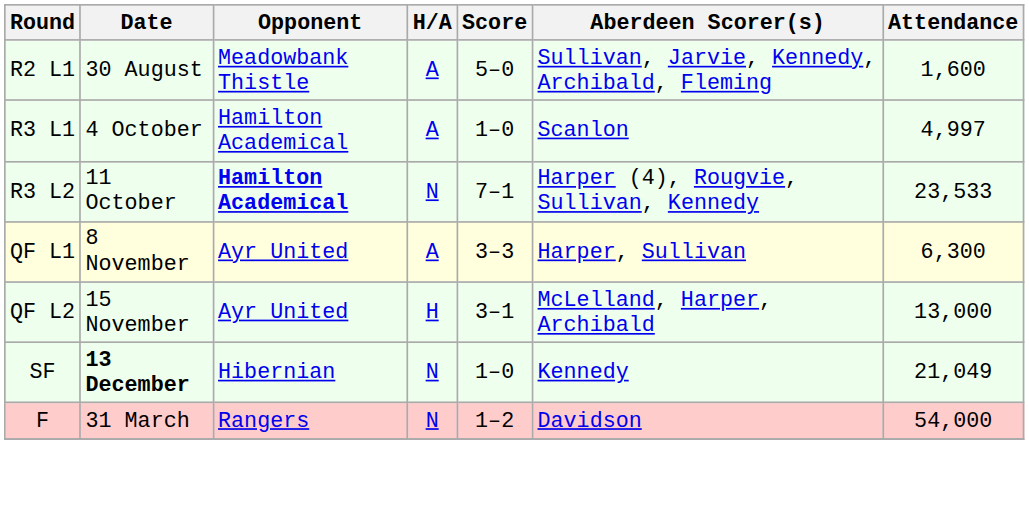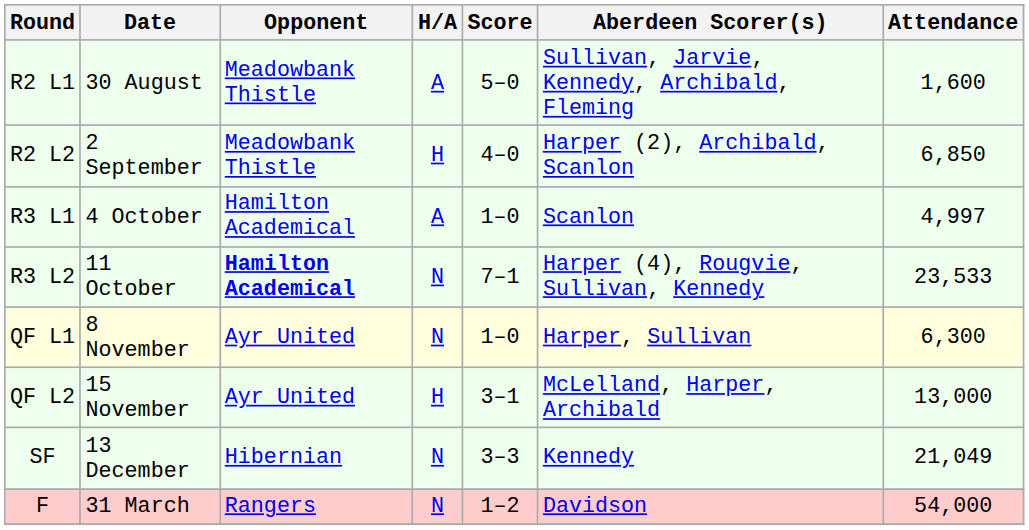 <table class="wikitable" style="text-align:center">
 <tr>
 <th>Round</th>
 <th>Date</th>
 <th>Opponent</th>
 <th>H/A</th>
 <th>Score</th>
 <th>Aberdeen Scorer(s)</th>
 <th>Attendance</th>
 </tr>
 <tr bgcolor=#EEFFEE>
 <td>R2 L1</td>
 <td align=left>30 August</td>
 <td align=left><a href='#'>Meadowbank Thistle</a></td>
 <td><a href='#'>A</a></td>
 <td>5–0</td>
 <td align=left><a href='#'>Sullivan</a>, <a href='#'>Jarvie</a>, <a href='#'>Kennedy</a>, <a href='#'>Archibald</a>, <a href='#'>Fleming</a></td>
 <td>1,600</td>
+</tr>
+<tr bgcolor=#EEFFEE>
+<td>R2 L2</td>
+<td align=left>2 September</td>
+<td align=left><a href='#'>Meadowbank Thistle</a></td>
+<td><a href='#'>H</a></td>
+<td>4–0</td>
+<td align=left><a href='#'>Harper</a> (2), <a href='#'>Archibald</a>, <a href='#'>Scanlon</a></td>
+<td>6,850</td>
 </tr>
 <tr bgcolor=#EEFFEE>
 <td>R3 L1</td>
 <td align=left>4 October</td>
 <td align=left><a href='#'>Hamilton Academical</a></td>
 <td><a href='#'>A</a></td>
 <td>1–0</td>
 <td align=left><a href='#'>Scanlon</a></td>
 <td>4,997</td>
 </tr>
 <tr bgcolor=#EEFFEE>
 <td>R3 L2</td>
 <td align=left>11 October</td>
 <td align=left><strong><a href='#'>Hamilton Academical</a></strong></td>
 <td><a href='#'>N</a></td>
 <td>7–1</td>
 <td align=left><a href='#'>Harper</a> (4), <a href='#'>Rougvie</a>, <a href='#'>Sullivan</a>, <a href='#'>Kennedy</a></td>
 <td>23,533</td>
 </tr>
 <tr bgcolor=#FFFFDD>
 <td>QF L1</td>
 <td align=left>8 November</td>
 <td align=left><a href='#'>Ayr United</a></td>
-<td><a href='#'>A</a></td>
-<td>3–3</td>
+<td><a href='#'>N</a></td>
+<td>1–0</td>
 <td align=left><a href='#'>Harper</a>, <a href='#'>Sullivan</a></td>
 <td>6,300</td>
 </tr>
 <tr bgcolor=#EEFFEE>
 <td>QF L2</td>
 <td align=left>15 November</td>
 <td align=left><a href='#'>Ayr United</a></td>
 <td><a href='#'>H</a></td>
 <td>3–1</td>
 <td align=left><a href='#'>McLelland</a>, <a href='#'>Harper</a>, <a href='#'>Archibald</a></td>
 <td>13,000</td>
 </tr>
 <tr bgcolor=#EEFFEE>
 <td>SF</td>
-<td align=left><strong>13 December</strong></td>
+<td align=left>13 December</td>
 <td align=left><a href='#'>Hibernian</a></td>
 <td><a href='#'>N</a></td>
-<td>1–0</td>
+<td>3–3</td>
 <td align=left><a href='#'>Kennedy</a></td>
 <td>21,049</td>
 </tr>
 <tr bgcolor=#FFCCCC>
 <td>F</td>
 <td align=left>31 March</td>
 <td align=left><a href='#'>Rangers</a></td>
 <td><a href='#'>N</a></td>
 <td>1–2</td>
 <td align=left><a href='#'>Davidson</a></td>
 <td>54,000</td>
 </tr>
 <tr>
 </tr>
 </table>
